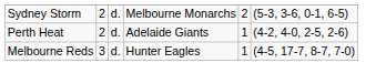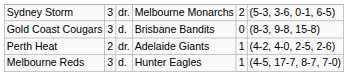 <table class="wikitable">
 <tr>
 </tr>
 <tr>
 <td>Sydney Storm</td>
-<td>2</td>
-<td>d.</td>
+<td>3</td>
+<td>dr.</td>
 <td>Melbourne Monarchs</td>
 <td>2</td>
 <td>(5-3, 3-6, 0-1, 6-5)</td>
 </tr>
 <tr>
+<td>Gold Coast Cougars</td>
+<td>3</td>
+<td>d.</td>
+<td>Brisbane Bandits</td>
+<td>0</td>
+<td>(8-3, 9-8, 15-8)</td>
+</tr>
+<tr>
 <td>Perth Heat</td>
 <td>2</td>
-<td>d.</td>
+<td>dr.</td>
 <td>Adelaide Giants</td>
 <td>1</td>
 <td>(4-2, 4-0, 2-5, 2-6)</td>
 </tr>
 <tr>
 <td>Melbourne Reds</td>
 <td>3</td>
 <td>d.</td>
 <td>Hunter Eagles</td>
 <td>1</td>
 <td>(4-5, 17-7, 8-7, 7-0)</td>
 </tr>
 </table>
